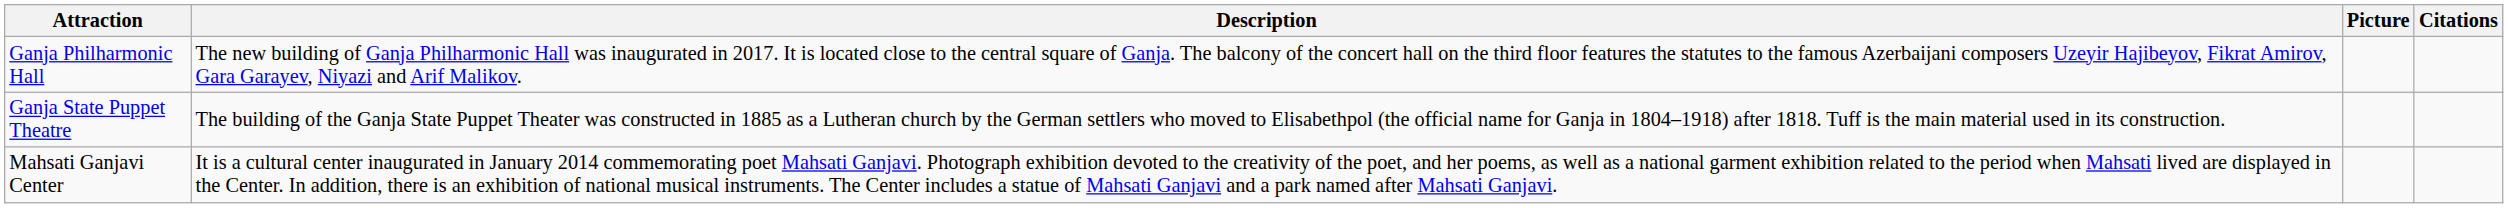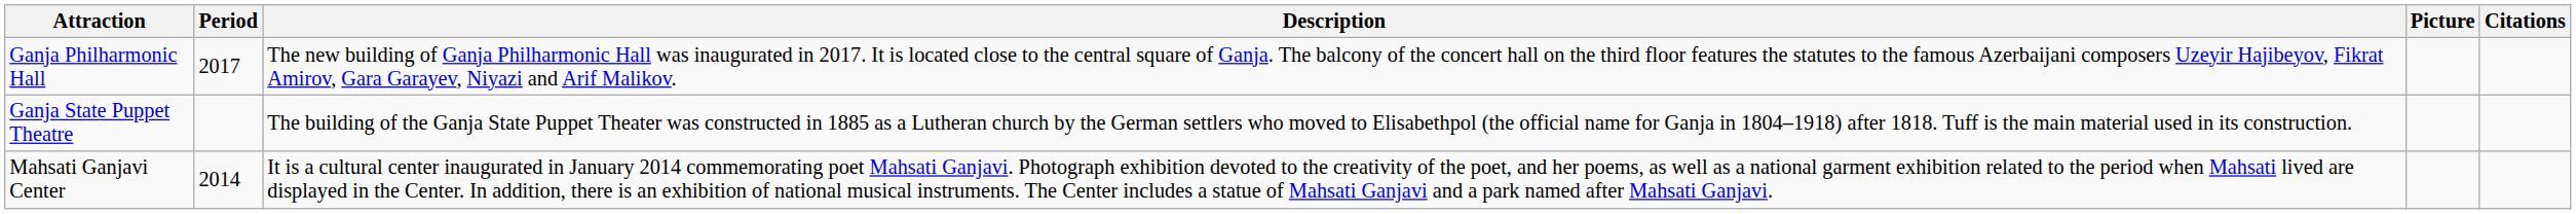 <table class="wikitable">
 <tr>
 <th>Attraction</th>
+<th>Period</th>
 <th>Description</th>
 <th>Picture</th>
 <th>Citations</th>
 </tr>
 <tr>
 <td><a href='#'>Ganja Philharmonic Hall</a></td>
+<td>2017</td>
 <td>The new building of <a href='#'>Ganja Philharmonic Hall</a> was inaugurated in 2017. It is located close to the central square of <a href='#'>Ganja</a>. The balcony of the concert hall on the third floor features the statutes to the famous Azerbaijani composers <a href='#'>Uzeyir Hajibeyov</a>, <a href='#'>Fikrat Amirov</a>, <a href='#'>Gara Garayev</a>, <a href='#'>Niyazi</a> and <a href='#'>Arif Malikov</a>.</td>
 <td></td>
 <td></td>
 </tr>
 <tr>
 <td><a href='#'>Ganja State Puppet Theatre</a></td>
+<td></td>
 <td>The building of the Ganja State Puppet Theater was constructed in 1885 as a Lutheran church by the German settlers who moved to Elisabethpol (the official name for Ganja in 1804–1918) after 1818. Tuff is the main material used in its construction.</td>
 <td></td>
 <td></td>
 </tr>
 <tr>
 <td>Mahsati Ganjavi Center</td>
+<td>2014</td>
 <td>It is a cultural center inaugurated in January 2014 commemorating poet <a href='#'>Mahsati Ganjavi</a>. Photograph exhibition devoted to the creativity of the poet, and her poems, as well as a national garment exhibition related to the period when <a href='#'>Mahsati</a> lived are displayed in the Center. In addition, there is an exhibition of national musical instruments. The Center includes a statue of <a href='#'>Mahsati Ganjavi</a> and a park named after <a href='#'>Mahsati Ganjavi</a>.</td>
 <td></td>
 <td></td>
 </tr>
 </table>
